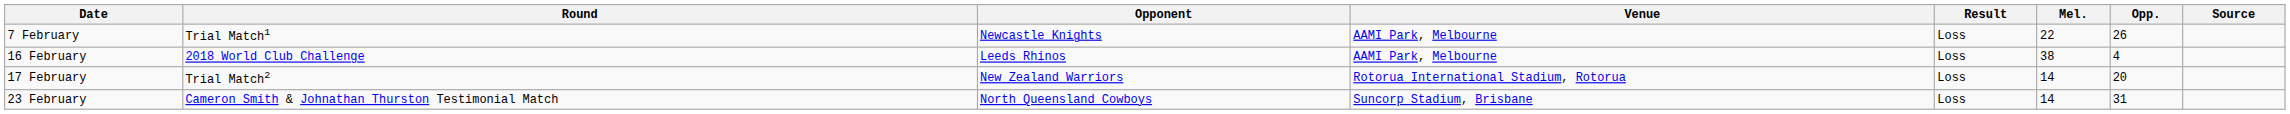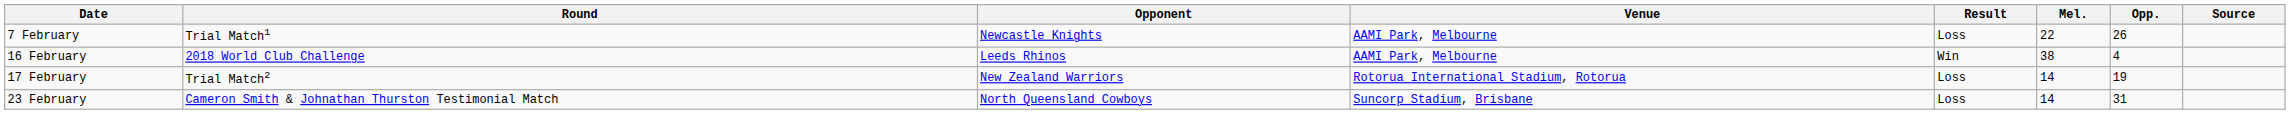 <table class="wikitable"  style="font-size:80%; width:100%;">
 <tr>
 <th>Date</th>
 <th>Round</th>
 <th>Opponent</th>
 <th>Venue</th>
 <th>Result</th>
 <th>Mel.</th>
 <th>Opp.</th>
 <th>Source</th>
 </tr>
 <tr>
 <td>7 February</td>
 <td>Trial Match<sup>1</sup></td>
 <td> <a href='#'>Newcastle Knights</a></td>
 <td><a href='#'>AAMI Park</a>, <a href='#'>Melbourne</a></td>
 <td>Loss</td>
 <td>22</td>
 <td>26</td>
 <td></td>
 </tr>
 <tr>
 <td>16 February</td>
 <td><a href='#'>2018 World Club Challenge</a></td>
 <td> <a href='#'>Leeds Rhinos</a></td>
 <td><a href='#'>AAMI Park</a>, <a href='#'>Melbourne</a></td>
-<td>Loss</td>
+<td>Win</td>
 <td>38</td>
 <td>4</td>
 <td></td>
 </tr>
 <tr>
 <td>17 February</td>
 <td>Trial Match<sup>2</sup></td>
 <td> <a href='#'>New Zealand Warriors</a></td>
 <td><a href='#'>Rotorua International Stadium</a>, <a href='#'>Rotorua</a></td>
 <td>Loss</td>
 <td>14</td>
-<td>20</td>
+<td>19</td>
 <td></td>
 </tr>
 <tr>
 <td>23 February</td>
 <td><a href='#'>Cameron Smith</a> & <a href='#'>Johnathan Thurston</a> Testimonial Match</td>
 <td> <a href='#'>North Queensland Cowboys</a></td>
 <td><a href='#'>Suncorp Stadium</a>, <a href='#'>Brisbane</a></td>
 <td>Loss</td>
 <td>14</td>
 <td>31</td>
 <td></td>
 </tr>
 </table>
